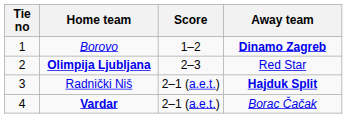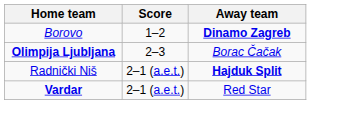 <table class="wikitable" style="text-align: center">
 <tr>
-<th width=40>Tie no</th>
 <th width=150>Home team</th>
 <th width=80>Score</th>
 <th width=150>Away team</th>
 </tr>
 <tr>
-<td>1</td>
 <td><em><a href='#'>Borovo</a></em></td>
 <td>1–2</td>
 <td><strong><a href='#'>Dinamo Zagreb</a></strong></td>
 </tr>
 <tr>
-<td>2</td>
 <td><strong><a href='#'>Olimpija Ljubljana</a></strong></td>
 <td>2–3</td>
-<td><a href='#'>Red Star</a></td>
+<td><em><a href='#'>Borac Čačak</a></em></td>
 </tr>
 <tr>
-<td>3</td>
 <td><a href='#'>Radnički Niš</a></td>
 <td>2–1 (<a href='#'>a.e.t.</a>)</td>
 <td><strong><a href='#'>Hajduk Split</a></strong></td>
 </tr>
 <tr>
-<td>4</td>
 <td><strong><a href='#'>Vardar</a></strong></td>
 <td>2–1 (<a href='#'>a.e.t.</a>)</td>
-<td><em><a href='#'>Borac Čačak</a></em></td>
+<td><a href='#'>Red Star</a></td>
 </tr>
 </table>
